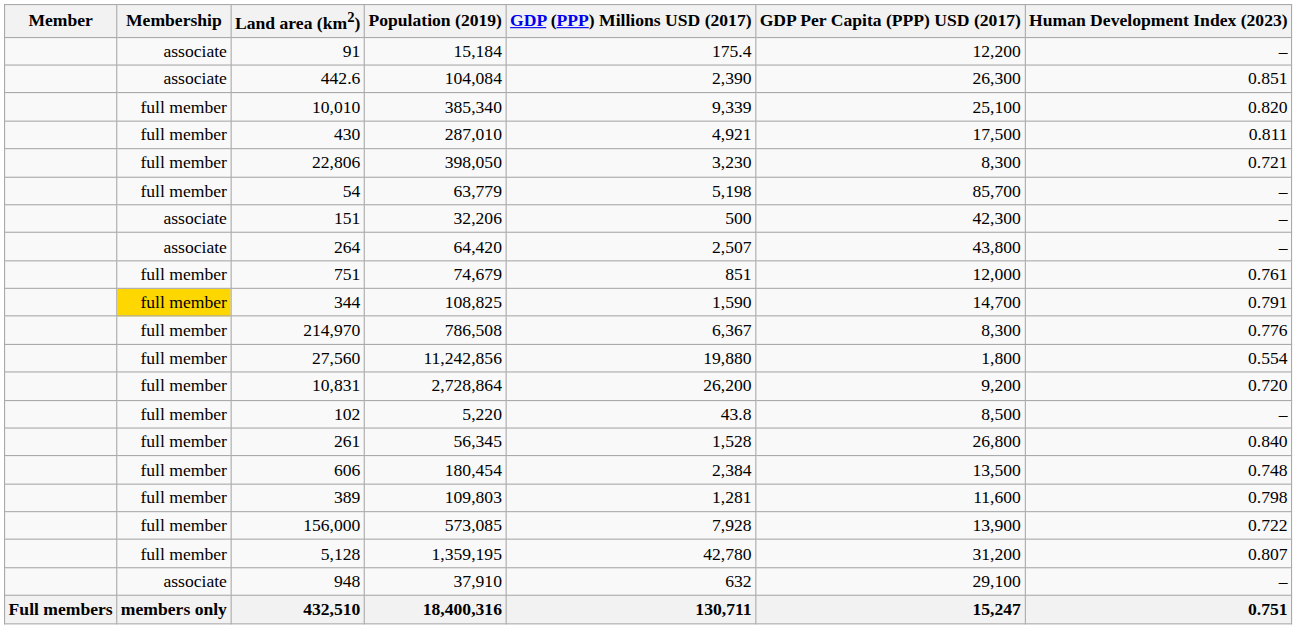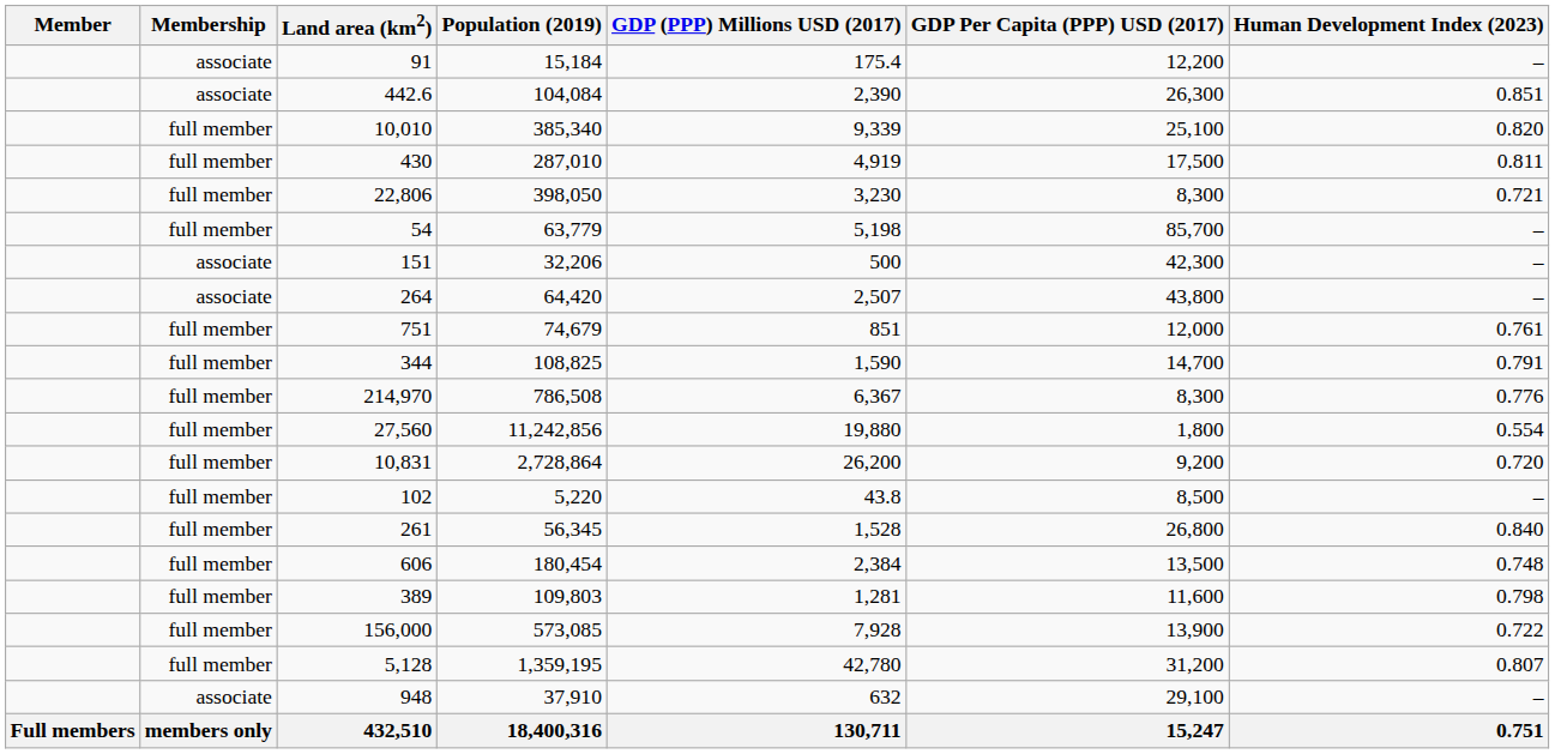 <table class="wikitable sortable" style="text-align:right">
 <tr>
 <th>Member</th>
 <th>Membership</th>
 <th>Land area (km<sup>2</sup>)</th>
 <th>Population (2019)</th>
 <th><a href='#'>GDP</a> (<a href='#'>PPP</a>) Millions USD (2017)</th>
 <th>GDP Per Capita (PPP) USD (2017)</th>
 <th>Human Development Index (2023)</th>
 </tr>
 <tr>
 <td scope="row" style="text-align: left; font-weight: normal;"></td>
 <td>associate</td>
 <td>91</td>
 <td>15,184</td>
 <td>175.4</td>
 <td>12,200</td>
 <td>–</td>
 </tr>
 <tr>
 <td scope="row" style="text-align: left; font-weight: normal;"></td>
 <td>associate</td>
 <td>442.6</td>
 <td>104,084</td>
 <td>2,390</td>
 <td>26,300</td>
 <td>0.851</td>
 </tr>
 <tr>
 <td scope="row" style="text-align: left; font-weight: normal;"></td>
 <td>full member</td>
 <td>10,010</td>
 <td>385,340</td>
 <td>9,339</td>
 <td>25,100</td>
 <td>0.820</td>
 </tr>
 <tr>
 <td scope="row" style="text-align: left; font-weight: normal;"></td>
 <td>full member</td>
 <td>430</td>
 <td>287,010</td>
-<td>4,921</td>
+<td>4,919</td>
 <td>17,500</td>
 <td>0.811</td>
 </tr>
 <tr>
 <td scope="row" style="text-align: left; font-weight: normal;"></td>
 <td>full member</td>
 <td>22,806</td>
 <td>398,050</td>
 <td>3,230</td>
 <td>8,300</td>
 <td>0.721</td>
 </tr>
 <tr>
 <td scope="row" style="text-align: left; font-weight: normal;"></td>
 <td>full member</td>
 <td>54</td>
 <td>63,779</td>
 <td>5,198</td>
 <td>85,700</td>
 <td>–</td>
 </tr>
 <tr>
 <td scope="row" style="text-align: left; font-weight: normal;"></td>
 <td>associate</td>
 <td>151</td>
 <td>32,206</td>
 <td>500</td>
 <td>42,300</td>
 <td>–</td>
 </tr>
 <tr>
 <td scope="row" style="text-align: left; font-weight: normal;"></td>
 <td>associate</td>
 <td>264</td>
 <td>64,420</td>
 <td>2,507</td>
 <td>43,800</td>
 <td>–</td>
 </tr>
 <tr>
 <td scope="row" style="text-align: left; font-weight: normal;"></td>
 <td>full member</td>
 <td>751</td>
 <td>74,679</td>
 <td>851</td>
 <td>12,000</td>
 <td>0.761</td>
 </tr>
 <tr>
 <td scope="row" style="text-align: left; font-weight: normal;"></td>
-<td style="background: gold;">full member</td>
+<td>full member</td>
 <td>344</td>
 <td>108,825</td>
 <td>1,590</td>
 <td>14,700</td>
 <td>0.791</td>
 </tr>
 <tr>
 <td scope="row" style="text-align: left; font-weight: normal;"></td>
 <td>full member</td>
 <td>214,970</td>
 <td>786,508</td>
 <td>6,367</td>
 <td>8,300</td>
 <td>0.776</td>
 </tr>
 <tr>
 <td scope="row" style="text-align: left; font-weight: normal;"></td>
 <td>full member</td>
 <td>27,560</td>
 <td>11,242,856</td>
 <td>19,880</td>
 <td>1,800</td>
 <td>0.554</td>
 </tr>
 <tr>
 <td scope="row" style="text-align: left; font-weight: normal;"></td>
 <td>full member</td>
 <td>10,831</td>
 <td>2,728,864</td>
 <td>26,200</td>
 <td>9,200</td>
 <td>0.720</td>
 </tr>
 <tr>
 <td sscope="row" style="text-align: left; font-weight: normal;"></td>
 <td>full member</td>
 <td>102</td>
 <td>5,220</td>
 <td>43.8</td>
 <td>8,500</td>
 <td>–</td>
 </tr>
 <tr>
 <td scope="row" style="text-align: left; font-weight: normal;"></td>
 <td>full member</td>
 <td>261</td>
 <td>56,345</td>
 <td>1,528</td>
 <td>26,800</td>
 <td>0.840</td>
 </tr>
 <tr>
 <td scope="row" style="text-align: left; font-weight: normal;"></td>
 <td>full member</td>
 <td>606</td>
 <td>180,454</td>
 <td>2,384</td>
 <td>13,500</td>
 <td>0.748</td>
 </tr>
 <tr>
 <td scope="row" style="text-align: left; font-weight: normal;"></td>
 <td>full member</td>
 <td>389</td>
 <td>109,803</td>
 <td>1,281</td>
 <td>11,600</td>
 <td>0.798</td>
 </tr>
 <tr>
 <td scope="row" style="text-align: left; font-weight: normal;"></td>
 <td>full member</td>
 <td>156,000</td>
 <td>573,085</td>
 <td>7,928</td>
 <td>13,900</td>
 <td>0.722</td>
 </tr>
 <tr>
 <td scope="row" style="text-align: left; font-weight: normal;"></td>
 <td>full member</td>
 <td>5,128</td>
 <td>1,359,195</td>
 <td>42,780</td>
 <td>31,200</td>
 <td>0.807</td>
 </tr>
 <tr>
 <td scope="row" style="text-align: left; font-weight: normal;"></td>
 <td>associate</td>
 <td>948</td>
 <td>37,910</td>
 <td>632</td>
 <td>29,100</td>
 <td>–</td>
 </tr>
 <tr>
 <th style="text-align: left;">Full members</th>
 <th style="text-align: right;">members only</th>
 <th style="text-align: right;">432,510</th>
 <th style="text-align: right;">18,400,316</th>
 <th style="text-align: right;">130,711</th>
 <th style="text-align: right;">15,247</th>
 <th style="text-align: right;">0.751</th>
 </tr>
 </table>
